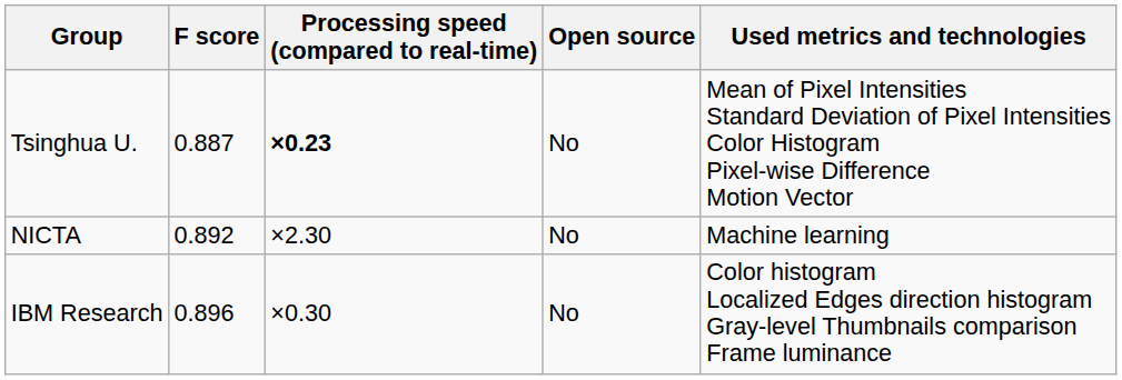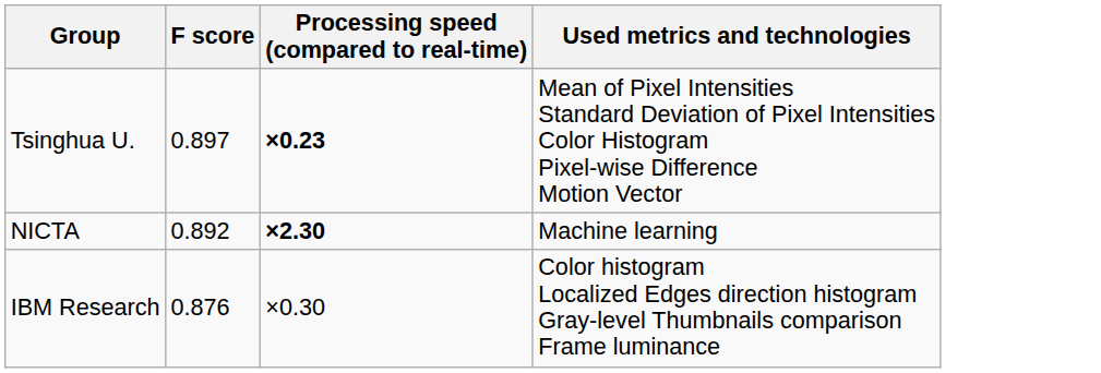 <table class="wikitable">
 <tr>
 <th>Group</th>
 <th>F score</th>
 <th>Processing speed<br>(compared to real-time)</th>
-<th>Open source</th>
 <th>Used metrics and technologies</th>
 </tr>
 <tr>
 <td>Tsinghua U.</td>
-<td>0.887</td>
+<td>0.897</td>
 <td><strong>×0.23</strong></td>
-<td>No</td>
 <td>Mean of Pixel Intensities<br>Standard Deviation of Pixel Intensities<br>Color Histogram<br>Pixel-wise Difference<br>Motion Vector<br></td>
 </tr>
 <tr>
 <td>NICTA</td>
 <td>0.892</td>
-<td>×2.30</td>
-<td>No</td>
+<td><strong>×2.30</strong></td>
 <td>Machine learning</td>
 </tr>
 <tr>
 <td>IBM Research</td>
-<td>0.896</td>
+<td>0.876</td>
 <td>×0.30</td>
-<td>No</td>
 <td>Color histogram<br>Localized Edges direction histogram<br>Gray-level Thumbnails comparison<br>Frame luminance</td>
 </tr>
 </table>
